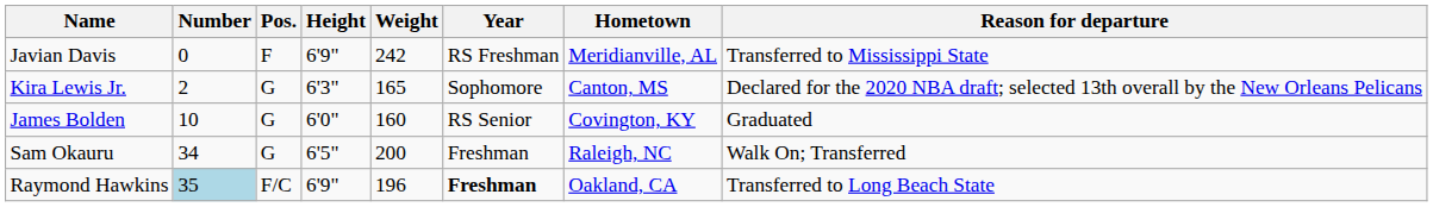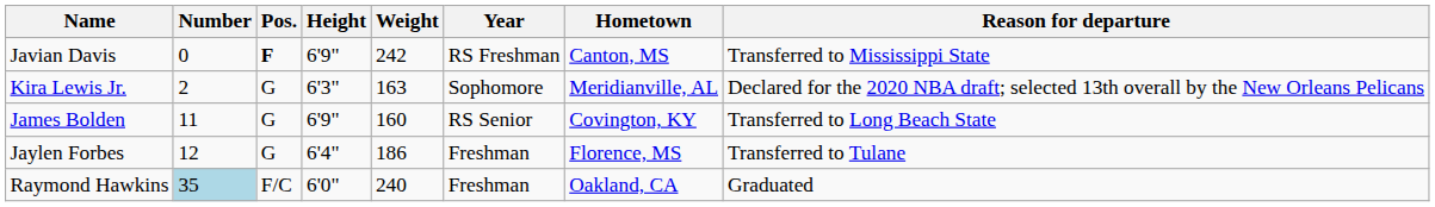 <table class="wikitable sortable" border="1">
 <tr>
 <th>Name</th>
 <th>Number</th>
 <th>Pos.</th>
 <th>Height</th>
 <th>Weight</th>
 <th>Year</th>
 <th>Hometown</th>
 <th class="unsortable">Reason for departure</th>
 </tr>
 <tr>
 <td>Javian Davis</td>
 <td>0</td>
-<td>F</td>
+<td><strong>F</strong></td>
 <td>6'9"</td>
 <td>242</td>
 <td>RS Freshman</td>
-<td><a href='#'>Meridianville, AL</a></td>
+<td><a href='#'>Canton, MS</a></td>
 <td>Transferred to <a href='#'>Mississippi State</a></td>
 </tr>
 <tr>
 <td><a href='#'>Kira Lewis Jr.</a></td>
 <td>2</td>
 <td>G</td>
 <td>6'3"</td>
-<td>165</td>
+<td>163</td>
 <td>Sophomore</td>
-<td><a href='#'>Canton, MS</a></td>
+<td><a href='#'>Meridianville, AL</a></td>
 <td>Declared for the <a href='#'>2020 NBA draft</a>; selected 13th overall by the <a href='#'>New Orleans Pelicans</a></td>
 </tr>
 <tr>
 <td><a href='#'>James Bolden</a></td>
-<td>10</td>
+<td>11</td>
 <td>G</td>
-<td>6'0"</td>
+<td>6'9"</td>
 <td>160</td>
 <td>RS Senior</td>
 <td><a href='#'>Covington, KY</a></td>
-<td>Graduated</td>
+<td>Transferred to <a href='#'>Long Beach State</a></td>
 </tr>
 <tr>
-<td>Sam Okauru</td>
-<td>34</td>
+<td>Jaylen Forbes</td>
+<td>12</td>
 <td>G</td>
-<td>6'5"</td>
-<td>200</td>
+<td>6'4"</td>
+<td>186</td>
 <td>Freshman</td>
-<td><a href='#'>Raleigh, NC</a></td>
-<td>Walk On; Transferred</td>
+<td><a href='#'>Florence, MS</a></td>
+<td>Transferred to <a href='#'>Tulane</a></td>
 </tr>
 <tr>
 <td>Raymond Hawkins</td>
 <td style="background: lightblue;">35</td>
 <td>F/C</td>
-<td>6'9"</td>
-<td>196</td>
-<td><strong>Freshman</strong></td>
+<td>6'0"</td>
+<td>240</td>
+<td>Freshman</td>
 <td><a href='#'>Oakland, CA</a></td>
-<td>Transferred to <a href='#'>Long Beach State</a></td>
+<td>Graduated</td>
 </tr>
 </table>
